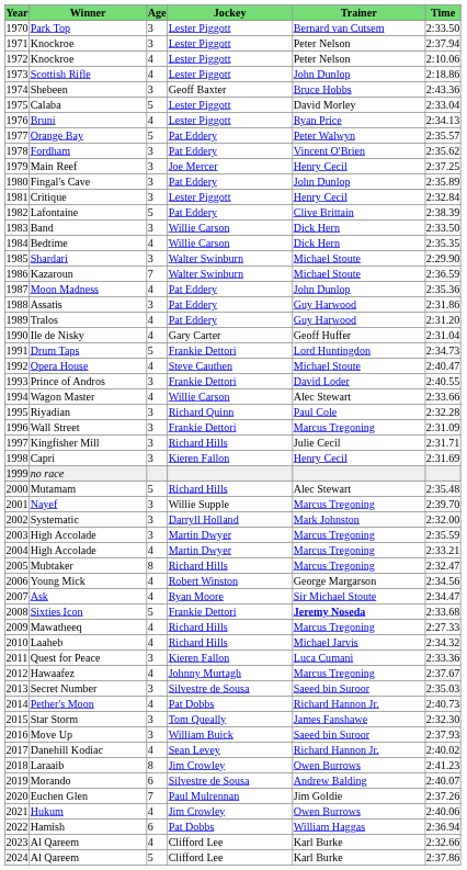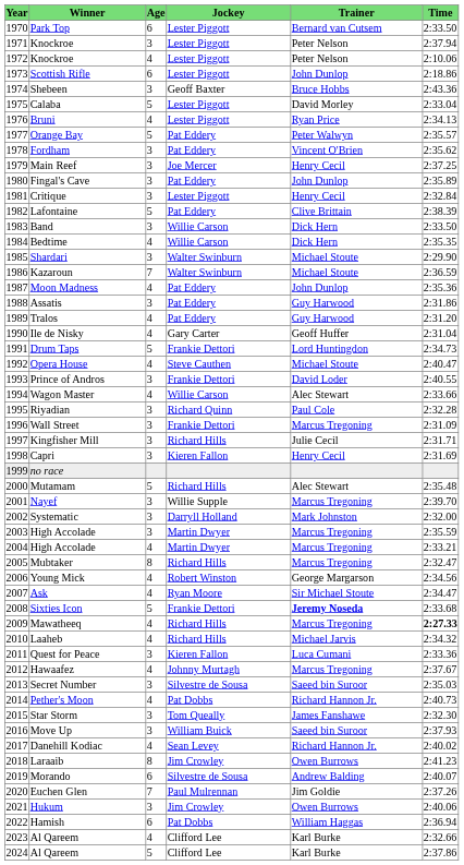 <table class = "sortable" | border="1" style="border-collapse: collapse; font-size:90%">
 <tr bgcolor="#77dd77" align="center">
 <th>Year</th>
 <th>Winner</th>
 <th>Age</th>
 <th>Jockey</th>
 <th>Trainer</th>
 <th>Time</th>
 </tr>
 <tr>
 <td>1970</td>
 <td width=150px><a href='#'>Park Top</a></td>
-<td>3</td>
+<td>6</td>
 <td width=160px><a href='#'>Lester Piggott</a></td>
 <td width=170px><a href='#'>Bernard van Cutsem</a></td>
 <td>2:33.50</td>
 </tr>
 <tr>
 <td>1971</td>
 <td>Knockroe</td>
 <td>3</td>
 <td><a href='#'>Lester Piggott</a></td>
 <td>Peter Nelson</td>
 <td>2:37.94</td>
 </tr>
 <tr>
 <td>1972</td>
 <td>Knockroe</td>
 <td>4</td>
 <td><a href='#'>Lester Piggott</a></td>
 <td>Peter Nelson</td>
 <td>2:10.06</td>
 </tr>
 <tr>
 <td>1973</td>
 <td><a href='#'>Scottish Rifle</a></td>
-<td>4</td>
+<td>6</td>
 <td><a href='#'>Lester Piggott</a></td>
 <td><a href='#'>John Dunlop</a></td>
 <td>2:18.86</td>
 </tr>
 <tr>
 <td>1974</td>
 <td>Shebeen</td>
 <td>3</td>
 <td>Geoff Baxter</td>
 <td><a href='#'>Bruce Hobbs</a></td>
 <td>2:43.36</td>
 </tr>
 <tr>
 <td>1975</td>
 <td>Calaba</td>
 <td>5</td>
 <td><a href='#'>Lester Piggott</a></td>
 <td>David Morley</td>
 <td>2:33.04</td>
 </tr>
 <tr>
 <td>1976</td>
 <td><a href='#'>Bruni</a></td>
 <td>4</td>
 <td><a href='#'>Lester Piggott</a></td>
 <td><a href='#'>Ryan Price</a></td>
 <td>2:34.13</td>
 </tr>
 <tr>
 <td>1977</td>
 <td><a href='#'>Orange Bay</a></td>
 <td>5</td>
 <td><a href='#'>Pat Eddery</a></td>
 <td><a href='#'>Peter Walwyn</a></td>
 <td>2:35.57</td>
 </tr>
 <tr>
 <td>1978</td>
 <td><a href='#'>Fordham</a></td>
 <td>3</td>
 <td><a href='#'>Pat Eddery</a></td>
 <td><a href='#'>Vincent O'Brien</a></td>
 <td>2:35.62</td>
 </tr>
 <tr>
 <td>1979</td>
 <td>Main Reef</td>
 <td>3</td>
 <td><a href='#'>Joe Mercer</a></td>
 <td><a href='#'>Henry Cecil</a></td>
 <td>2:37.25</td>
 </tr>
 <tr>
 <td>1980</td>
 <td>Fingal's Cave</td>
 <td>3</td>
 <td><a href='#'>Pat Eddery</a></td>
 <td><a href='#'>John Dunlop</a></td>
 <td>2:35.89</td>
 </tr>
 <tr>
 <td>1981</td>
 <td>Critique</td>
 <td>3</td>
 <td><a href='#'>Lester Piggott</a></td>
 <td><a href='#'>Henry Cecil</a></td>
 <td>2:32.84</td>
 </tr>
 <tr>
 <td>1982</td>
 <td>Lafontaine</td>
 <td>5</td>
 <td><a href='#'>Pat Eddery</a></td>
 <td><a href='#'>Clive Brittain</a></td>
 <td>2:38.39</td>
 </tr>
 <tr>
 <td>1983</td>
 <td>Band</td>
 <td>3</td>
 <td><a href='#'>Willie Carson</a></td>
 <td><a href='#'>Dick Hern</a></td>
 <td>2:33.50</td>
 </tr>
 <tr>
 <td>1984</td>
 <td>Bedtime</td>
 <td>4</td>
 <td><a href='#'>Willie Carson</a></td>
 <td><a href='#'>Dick Hern</a></td>
 <td>2:35.35</td>
 </tr>
 <tr>
 <td>1985</td>
 <td><a href='#'>Shardari</a></td>
 <td>3</td>
 <td><a href='#'>Walter Swinburn</a></td>
 <td><a href='#'>Michael Stoute</a></td>
 <td>2:29.90</td>
 </tr>
 <tr>
 <td>1986</td>
 <td>Kazaroun</td>
 <td>7</td>
 <td><a href='#'>Walter Swinburn</a></td>
 <td><a href='#'>Michael Stoute</a></td>
 <td>2:36.59</td>
 </tr>
 <tr>
 <td>1987</td>
 <td><a href='#'>Moon Madness</a></td>
 <td>4</td>
 <td><a href='#'>Pat Eddery</a></td>
 <td><a href='#'>John Dunlop</a></td>
 <td>2:35.36</td>
 </tr>
 <tr>
 <td>1988</td>
 <td>Assatis</td>
 <td>3</td>
 <td><a href='#'>Pat Eddery</a></td>
 <td><a href='#'>Guy Harwood</a></td>
 <td>2:31.86</td>
 </tr>
 <tr>
 <td>1989</td>
 <td>Tralos</td>
 <td>4</td>
 <td><a href='#'>Pat Eddery</a></td>
 <td><a href='#'>Guy Harwood</a></td>
 <td>2:31.20</td>
 </tr>
 <tr>
 <td>1990</td>
 <td>Ile de Nisky</td>
 <td>4</td>
 <td>Gary Carter</td>
 <td>Geoff Huffer</td>
 <td>2:31.04</td>
 </tr>
 <tr>
 <td>1991</td>
 <td><a href='#'>Drum Taps</a></td>
 <td>5</td>
 <td><a href='#'>Frankie Dettori</a></td>
 <td><a href='#'>Lord Huntingdon</a></td>
 <td>2:34.73</td>
 </tr>
 <tr>
 <td>1992</td>
 <td><a href='#'>Opera House</a></td>
 <td>4</td>
 <td><a href='#'>Steve Cauthen</a></td>
 <td><a href='#'>Michael Stoute</a></td>
 <td>2:40.47</td>
 </tr>
 <tr>
 <td>1993</td>
 <td>Prince of Andros</td>
 <td>3</td>
 <td><a href='#'>Frankie Dettori</a></td>
 <td><a href='#'>David Loder</a></td>
 <td>2:40.55</td>
 </tr>
 <tr>
 <td>1994</td>
 <td>Wagon Master</td>
 <td>4</td>
 <td><a href='#'>Willie Carson</a></td>
 <td>Alec Stewart</td>
 <td>2:33.66</td>
 </tr>
 <tr>
 <td>1995</td>
 <td>Riyadian</td>
 <td>3</td>
 <td><a href='#'>Richard Quinn</a></td>
 <td><a href='#'>Paul Cole</a></td>
 <td>2:32.28</td>
 </tr>
 <tr>
 <td>1996</td>
 <td>Wall Street</td>
 <td>3</td>
 <td><a href='#'>Frankie Dettori</a></td>
 <td><a href='#'>Marcus Tregoning</a></td>
 <td>2:31.09</td>
 </tr>
 <tr>
 <td>1997</td>
 <td>Kingfisher Mill</td>
 <td>3</td>
 <td><a href='#'>Richard Hills</a></td>
 <td>Julie Cecil</td>
 <td>2:31.71</td>
 </tr>
 <tr>
 <td>1998</td>
 <td>Capri</td>
 <td>3</td>
 <td><a href='#'>Kieren Fallon</a></td>
 <td><a href='#'>Henry Cecil</a></td>
 <td>2:31.69</td>
 </tr>
 <tr bgcolor="#eeeeee">
 <td>1999</td>
 <td><em>no race</em> </td>
 <td></td>
 <td></td>
 <td></td>
 <td></td>
 </tr>
 <tr>
 <td>2000</td>
 <td>Mutamam</td>
 <td>5</td>
 <td><a href='#'>Richard Hills</a></td>
 <td>Alec Stewart</td>
 <td>2:35.48</td>
 </tr>
 <tr>
 <td>2001</td>
 <td><a href='#'>Nayef</a></td>
 <td>3</td>
 <td>Willie Supple</td>
 <td><a href='#'>Marcus Tregoning</a></td>
 <td>2:39.70</td>
 </tr>
 <tr>
 <td>2002</td>
 <td>Systematic</td>
 <td>3</td>
 <td><a href='#'>Darryll Holland</a></td>
 <td><a href='#'>Mark Johnston</a></td>
 <td>2:32.00</td>
 </tr>
 <tr>
 <td>2003</td>
 <td>High Accolade</td>
 <td>3</td>
 <td><a href='#'>Martin Dwyer</a></td>
 <td><a href='#'>Marcus Tregoning</a></td>
 <td>2:35.59</td>
 </tr>
 <tr>
 <td>2004</td>
 <td>High Accolade</td>
 <td>4</td>
 <td><a href='#'>Martin Dwyer</a></td>
 <td><a href='#'>Marcus Tregoning</a></td>
 <td>2:33.21</td>
 </tr>
 <tr>
 <td>2005</td>
 <td>Mubtaker </td>
 <td>8</td>
 <td><a href='#'>Richard Hills</a></td>
 <td><a href='#'>Marcus Tregoning</a></td>
 <td>2:32.47</td>
 </tr>
 <tr>
 <td>2006</td>
 <td>Young Mick</td>
 <td>4</td>
 <td><a href='#'>Robert Winston</a></td>
 <td>George Margarson</td>
 <td>2:34.56</td>
 </tr>
 <tr>
 <td>2007</td>
 <td><a href='#'>Ask</a></td>
 <td>4</td>
 <td><a href='#'>Ryan Moore</a></td>
 <td><a href='#'>Sir Michael Stoute</a></td>
 <td>2:34.47</td>
 </tr>
 <tr>
 <td>2008</td>
 <td><a href='#'>Sixties Icon</a></td>
 <td>5</td>
 <td><a href='#'>Frankie Dettori</a></td>
 <td><strong><a href='#'>Jeremy Noseda</a></strong></td>
 <td>2:33.68</td>
 </tr>
 <tr>
 <td>2009</td>
 <td>Mawatheeq</td>
 <td>4</td>
 <td><a href='#'>Richard Hills</a></td>
 <td><a href='#'>Marcus Tregoning</a></td>
-<td>2:27.33</td>
+<td><strong>2:27.33</strong></td>
 </tr>
 <tr>
 <td>2010</td>
 <td>Laaheb</td>
 <td>4</td>
 <td><a href='#'>Richard Hills</a></td>
 <td><a href='#'>Michael Jarvis</a></td>
 <td>2:34.32</td>
 </tr>
 <tr>
 <td>2011</td>
 <td>Quest for Peace</td>
 <td>3</td>
 <td><a href='#'>Kieren Fallon</a></td>
 <td><a href='#'>Luca Cumani</a></td>
 <td>2:33.36</td>
 </tr>
 <tr>
 <td>2012</td>
 <td>Hawaafez</td>
 <td>4</td>
 <td><a href='#'>Johnny Murtagh</a></td>
 <td><a href='#'>Marcus Tregoning</a></td>
 <td>2:37.67</td>
 </tr>
 <tr>
 <td>2013</td>
 <td>Secret Number</td>
 <td>3</td>
 <td><a href='#'>Silvestre de Sousa</a></td>
 <td><a href='#'>Saeed bin Suroor</a></td>
 <td>2:35.03</td>
 </tr>
 <tr>
 <td>2014</td>
 <td><a href='#'>Pether's Moon</a></td>
 <td>4</td>
 <td><a href='#'>Pat Dobbs</a></td>
 <td><a href='#'>Richard Hannon Jr.</a></td>
 <td>2:40.73</td>
 </tr>
 <tr>
 <td>2015</td>
 <td>Star Storm</td>
 <td>3</td>
 <td><a href='#'>Tom Queally</a></td>
 <td><a href='#'>James Fanshawe</a></td>
 <td>2:32.30</td>
 </tr>
 <tr>
 <td>2016</td>
 <td>Move Up</td>
 <td>3</td>
 <td><a href='#'>William Buick</a></td>
 <td><a href='#'>Saeed bin Suroor</a></td>
 <td>2:37.93</td>
 </tr>
 <tr>
 <td>2017</td>
 <td>Danehill Kodiac</td>
 <td>4</td>
 <td><a href='#'>Sean Levey</a></td>
 <td><a href='#'>Richard Hannon Jr.</a></td>
 <td>2:40.02</td>
 </tr>
 <tr>
 <td>2018</td>
 <td>Laraaib</td>
 <td>8</td>
 <td><a href='#'>Jim Crowley</a></td>
 <td><a href='#'>Owen Burrows</a></td>
 <td>2:41.23</td>
 </tr>
 <tr>
 <td>2019</td>
 <td>Morando</td>
 <td>6</td>
 <td><a href='#'>Silvestre de Sousa</a></td>
 <td><a href='#'>Andrew Balding</a></td>
 <td>2:40.07</td>
 </tr>
 <tr>
 <td>2020</td>
 <td>Euchen Glen</td>
 <td>7</td>
 <td><a href='#'>Paul Mulrennan</a></td>
 <td>Jim Goldie</td>
 <td>2:37.26</td>
 </tr>
 <tr>
 <td>2021</td>
 <td><a href='#'>Hukum</a></td>
-<td>4</td>
+<td>3</td>
 <td><a href='#'>Jim Crowley</a></td>
 <td><a href='#'>Owen Burrows</a></td>
 <td>2:40.06</td>
 </tr>
 <tr>
 <td>2022</td>
 <td>Hamish</td>
 <td>6</td>
 <td><a href='#'>Pat Dobbs</a></td>
 <td><a href='#'>William Haggas</a></td>
 <td>2:36.94</td>
 </tr>
 <tr>
 <td>2023</td>
 <td>Al Qareem</td>
 <td>4</td>
 <td>Clifford Lee</td>
 <td>Karl Burke</td>
 <td>2:32.66</td>
 </tr>
 <tr>
 <td>2024</td>
 <td>Al Qareem</td>
 <td>5</td>
 <td>Clifford Lee</td>
 <td>Karl Burke</td>
 <td>2:37.86</td>
 </tr>
 </table>
